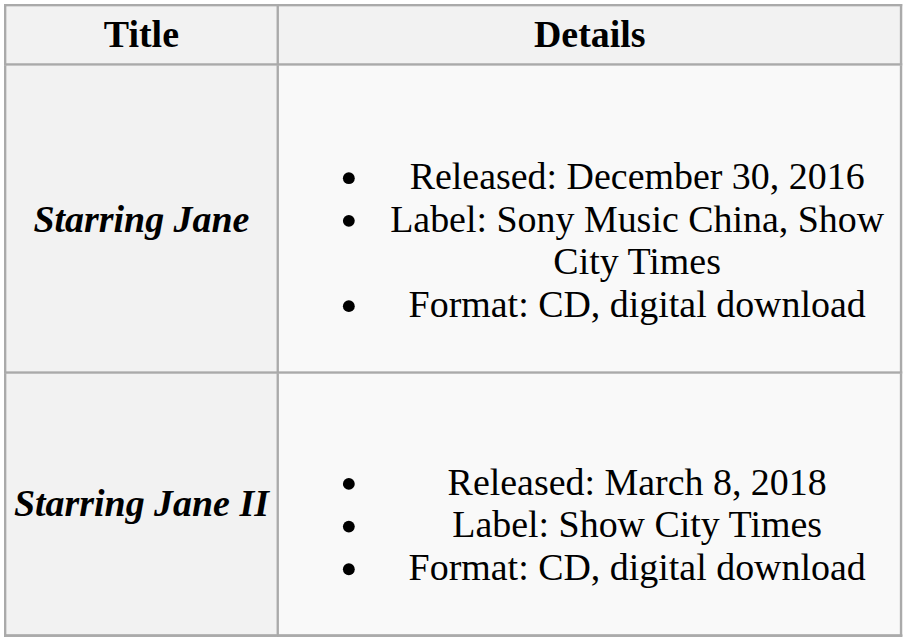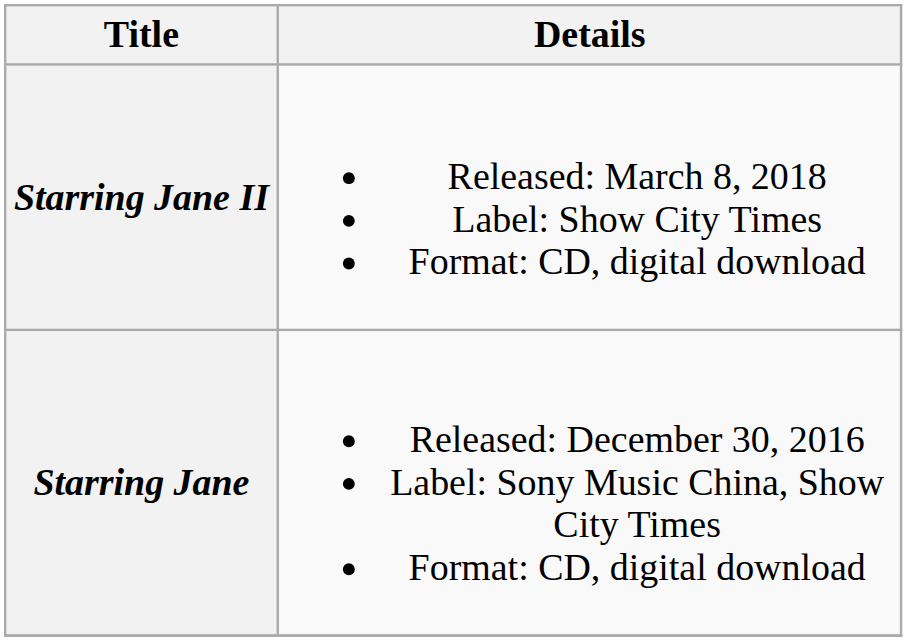 <table class="wikitable plainrowheaders" style="text-align:center;">
 <tr>
 <th scope="col">Title</th>
 <th scope="col" style="width:16em;">Details</th>
 </tr>
 <tr>
+<th scope="row"><em>Starring Jane II</em></th>
+<td><br><ul><li>Released: March 8, 2018</li><li>Label: Show City Times</li><li>Format: CD, digital download</li></ul></td>
+</tr>
+<tr>
 <th scope="row"><em>Starring Jane</em></th>
 <td><br><ul><li>Released: December 30, 2016</li><li>Label: Sony Music China, Show City Times</li><li>Format: CD, digital download</li></ul></td>
 </tr>
 <tr>
-<th scope="row"><em>Starring Jane II</em></th>
-<td><br><ul><li>Released: March 8, 2018</li><li>Label: Show City Times</li><li>Format: CD, digital download</li></ul></td>
-</tr>
-<tr>
 </tr>
 </table>
